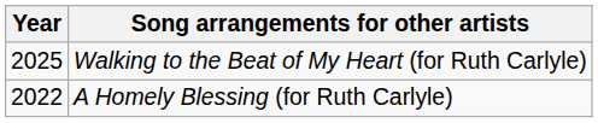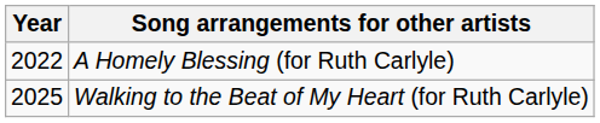 <table class="wikitable">
 <tr>
 <th>Year</th>
 <th>Song arrangements for other artists</th>
 </tr>
 <tr>
+<td>2022</td>
+<td><em>A Homely Blessing</em> (for Ruth Carlyle)</td>
+</tr>
+<tr>
 <td>2025</td>
 <td><em>Walking to the Beat of My Heart</em> (for Ruth Carlyle)</td>
 </tr>
-<tr>
-<td>2022</td>
-<td><em>A Homely Blessing</em> (for Ruth Carlyle)</td>
-</tr>
 </table>
